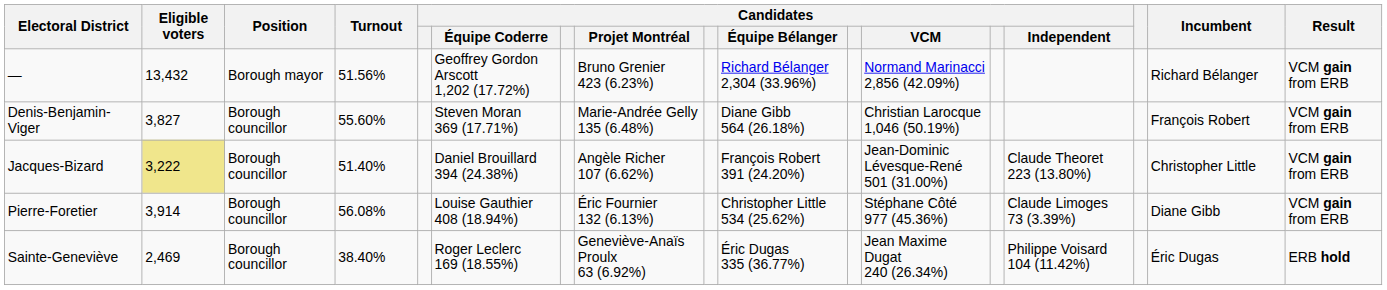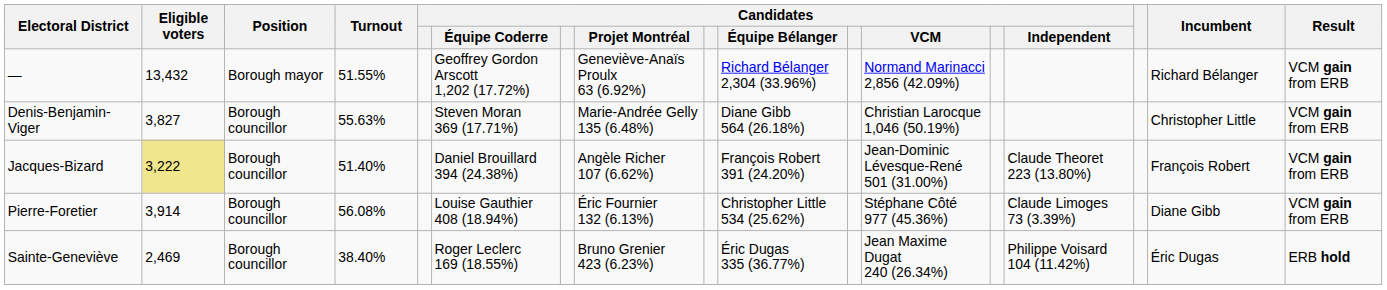 <table class="wikitable" width="100%">
 <tr>
 <th width=10% rowspan=2>Electoral District</th>
 <th width=6% rowspan=2>Eligible voters</th>
 <th width=8% rowspan=2>Position</th>
 <th width=6% rowspan=2>Turnout</th>
 <th colspan=10>Candidates</th>
 <th width=1% rowspan=2> </th>
 <th width=10% rowspan=2>Incumbent</th>
 <th width=9% rowspan=2>Result</th>
 </tr>
 <tr>
 <th width=1% > </th>
 <th width=9.4% >Équipe Coderre</th>
 <th width=1% > </th>
 <th width=9.4% ><span>Projet Montréal</span></th>
 <th width=1% > </th>
 <th width=9.4% >Équipe Bélanger</th>
 <th width=1% > </th>
 <th width=9.4% >VCM</th>
 <th width=1% > </th>
 <th width=9.4% >Independent</th>
 </tr>
 <tr>
 <td>—</td>
 <td>13,432</td>
 <td>Borough mayor</td>
-<td>51.56%</td>
+<td>51.55%</td>
 <td></td>
 <td>Geoffrey Gordon Arscott<br>1,202 (17.72%)</td>
 <td></td>
-<td>Bruno Grenier<br>423 (6.23%)</td>
+<td>Geneviève-Anaïs Proulx<br>63 (6.92%)</td>
 <td></td>
 <td><a href='#'>Richard Bélanger</a><br>2,304 (33.96%)</td>
 <td> </td>
 <td><a href='#'>Normand Marinacci</a><br>2,856 (42.09%)</td>
 <td></td>
 <td></td>
 <td> </td>
 <td>Richard Bélanger</td>
 <td>VCM <strong>gain</strong> from ERB</td>
 </tr>
 <tr>
 <td>Denis-Benjamin-Viger</td>
 <td>3,827</td>
 <td>Borough councillor</td>
-<td>55.60%</td>
+<td>55.63%</td>
 <td></td>
 <td>Steven Moran<br>369 (17.71%)</td>
 <td></td>
 <td>Marie-Andrée Gelly<br>135 (6.48%)</td>
 <td></td>
 <td>Diane Gibb<br>564 (26.18%)</td>
 <td> </td>
 <td>Christian Larocque<br>1,046 (50.19%)</td>
 <td></td>
 <td></td>
 <td> </td>
-<td>François Robert</td>
+<td>Christopher Little</td>
 <td>VCM <strong>gain</strong> from ERB</td>
 </tr>
 <tr>
 <td>Jacques-Bizard</td>
 <td style="background: khaki;">3,222</td>
 <td>Borough councillor</td>
 <td>51.40%</td>
 <td></td>
 <td>Daniel Brouillard<br>394 (24.38%)</td>
 <td></td>
 <td>Angèle Richer<br>107 (6.62%)</td>
 <td></td>
 <td>François Robert<br>391 (24.20%)</td>
 <td> </td>
 <td>Jean-Dominic Lévesque-René<br>501 (31.00%)</td>
 <td></td>
 <td>Claude Theoret<br>223 (13.80%)</td>
 <td> </td>
-<td>Christopher Little</td>
+<td>François Robert</td>
 <td>VCM <strong>gain</strong> from ERB</td>
 </tr>
 <tr>
 <td>Pierre-Foretier</td>
 <td>3,914</td>
 <td>Borough councillor</td>
 <td>56.08%</td>
 <td></td>
 <td>Louise Gauthier<br>408 (18.94%)</td>
 <td></td>
 <td>Éric Fournier<br>132 (6.13%)</td>
 <td></td>
 <td>Christopher Little<br>534 (25.62%)</td>
 <td> </td>
 <td>Stéphane Côté<br>977 (45.36%)</td>
 <td></td>
 <td>Claude Limoges<br>73 (3.39%)</td>
 <td> </td>
 <td>Diane Gibb</td>
 <td>VCM <strong>gain</strong> from ERB</td>
 </tr>
 <tr>
 <td>Sainte-Geneviève</td>
 <td>2,469</td>
 <td>Borough councillor</td>
 <td>38.40%</td>
 <td></td>
 <td>Roger Leclerc<br>169 (18.55%)</td>
 <td></td>
-<td>Geneviève-Anaïs Proulx<br>63 (6.92%)</td>
+<td>Bruno Grenier<br>423 (6.23%)</td>
 <td> </td>
 <td>Éric Dugas<br>335 (36.77%)</td>
 <td></td>
 <td>Jean Maxime Dugat<br>240 (26.34%)</td>
 <td></td>
 <td>Philippe Voisard<br>104 (11.42%)</td>
 <td> </td>
 <td>Éric Dugas</td>
 <td>ERB <strong>hold</strong></td>
 </tr>
 </table>
